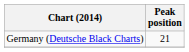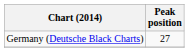 <table class="wikitable">
 <tr>
 <th>Chart (2014)</th>
 <th>Peak<br>position</th>
 </tr>
 <tr>
 <td>Germany (<a href='#'>Deutsche Black Charts</a>)</td>
-<td align="center">21</td>
+<td align="center">27</td>
 </tr>
 <tr>
 </tr>
 <tr>
 </tr>
 <tr>
 </tr>
 <tr>
 </tr>
 <tr>
 </tr>
 </table>
